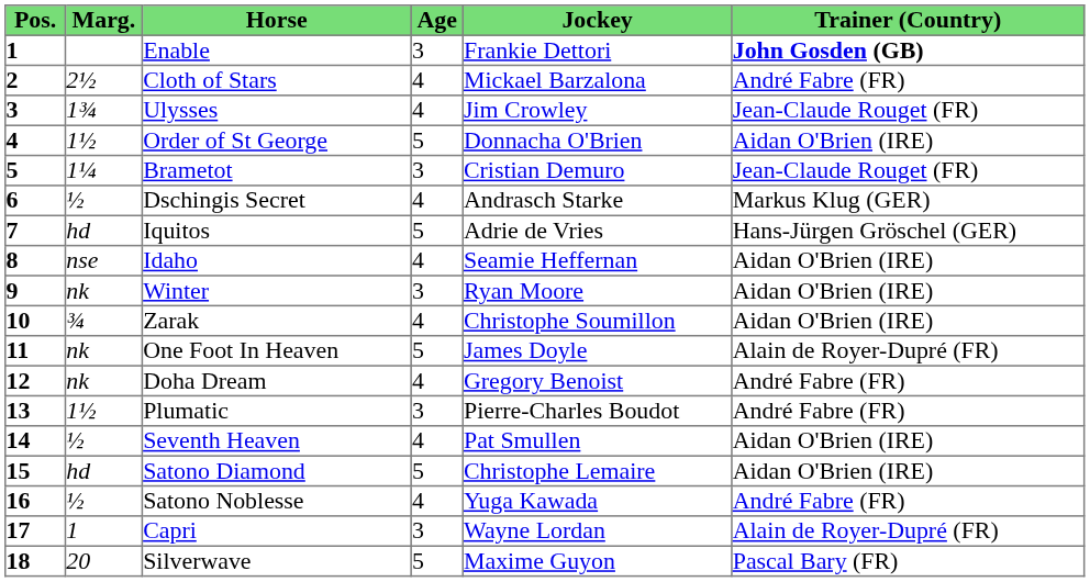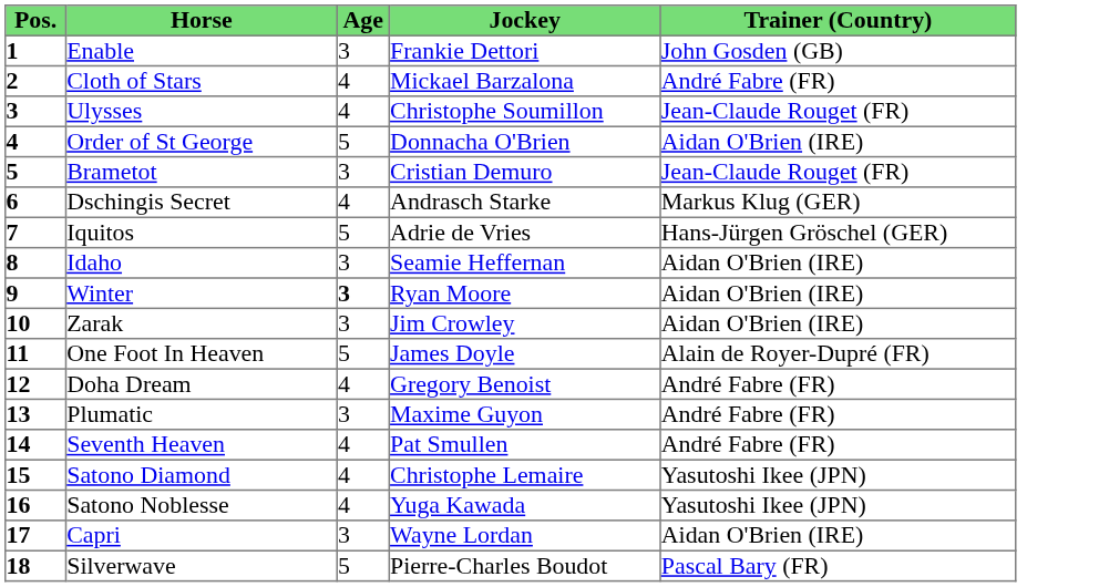 <table class = "sortable" | border="1" cellpadding="0" style="border-collapse: collapse; font-size:90%">
 <tr style="background:#7d7; text-align:center;">
 <th style="width:35px;"><strong>Pos.</strong></th>
-<th style="width:45px;"><strong>Marg.</strong></th>
 <th style="width:160px;"><strong>Horse</strong></th>
 <th style="width:30px;"><strong>Age</strong></th>
 <th style="width:160px;"><strong>Jockey</strong></th>
 <th style="width:210px;"><strong>Trainer (Country)</strong></th>
 </tr>
 <tr>
 <td><strong>1</strong></td>
-<td></td>
 <td><a href='#'>Enable</a></td>
 <td>3</td>
 <td><a href='#'>Frankie Dettori</a></td>
-<td><strong><a href='#'>John Gosden</a> (GB)</strong></td>
+<td><a href='#'>John Gosden</a> (GB)</td>
 </tr>
 <tr>
 <td><strong>2</strong></td>
-<td><em>2½</em></td>
 <td><a href='#'>Cloth of Stars</a></td>
 <td>4</td>
 <td><a href='#'>Mickael Barzalona</a></td>
 <td><a href='#'>André Fabre</a> (FR)</td>
 </tr>
 <tr>
 <td><strong>3</strong></td>
-<td><em>1¾</em></td>
 <td><a href='#'>Ulysses</a></td>
 <td>4</td>
-<td><a href='#'>Jim Crowley</a></td>
+<td><a href='#'>Christophe Soumillon</a></td>
 <td><a href='#'>Jean-Claude Rouget</a> (FR)</td>
 </tr>
 <tr>
 <td><strong>4</strong></td>
-<td><em>1½</em></td>
 <td><a href='#'>Order of St George</a></td>
 <td>5</td>
 <td><a href='#'>Donnacha O'Brien</a></td>
 <td><a href='#'>Aidan O'Brien</a> (IRE)</td>
 </tr>
 <tr>
 <td><strong>5</strong></td>
-<td><em>1¼</em></td>
 <td><a href='#'>Brametot</a></td>
 <td>3</td>
 <td><a href='#'>Cristian Demuro</a></td>
 <td><a href='#'>Jean-Claude Rouget</a> (FR)</td>
 </tr>
 <tr>
 <td><strong>6</strong></td>
-<td><em>½</em></td>
 <td>Dschingis Secret</td>
 <td>4</td>
 <td>Andrasch Starke</td>
 <td>Markus Klug (GER)</td>
 </tr>
 <tr>
 <td><strong>7</strong></td>
-<td><em>hd</em></td>
 <td>Iquitos</td>
 <td>5</td>
 <td>Adrie de Vries</td>
 <td>Hans-Jürgen Gröschel (GER)</td>
 </tr>
 <tr>
 <td><strong>8</strong></td>
-<td><em>nse</em></td>
 <td><a href='#'>Idaho</a></td>
-<td>4</td>
+<td>3</td>
 <td><a href='#'>Seamie Heffernan</a></td>
 <td>Aidan O'Brien (IRE)</td>
 </tr>
 <tr>
 <td><strong>9</strong></td>
-<td><em>nk</em></td>
 <td><a href='#'>Winter</a></td>
-<td>3</td>
+<td><strong>3</strong></td>
 <td><a href='#'>Ryan Moore</a></td>
 <td>Aidan O'Brien (IRE)</td>
 </tr>
 <tr>
 <td><strong>10</strong></td>
-<td><em>¾</em></td>
 <td>Zarak</td>
-<td>4</td>
-<td><a href='#'>Christophe Soumillon</a></td>
+<td>3</td>
+<td><a href='#'>Jim Crowley</a></td>
 <td>Aidan O'Brien (IRE)</td>
 </tr>
 <tr>
 <td><strong>11</strong></td>
-<td><em>nk</em></td>
 <td>One Foot In Heaven</td>
 <td>5</td>
 <td><a href='#'>James Doyle</a></td>
 <td>Alain de Royer-Dupré (FR)</td>
 </tr>
 <tr>
 <td><strong>12</strong></td>
-<td><em>nk</em></td>
 <td>Doha Dream</td>
 <td>4</td>
 <td><a href='#'>Gregory Benoist</a></td>
 <td>André Fabre (FR)</td>
 </tr>
 <tr>
 <td><strong>13</strong></td>
-<td><em>1½</em></td>
 <td>Plumatic</td>
 <td>3</td>
-<td>Pierre-Charles Boudot</td>
+<td><a href='#'>Maxime Guyon</a></td>
 <td>André Fabre (FR)</td>
 </tr>
 <tr>
 <td><strong>14</strong></td>
-<td><em>½</em></td>
 <td><a href='#'>Seventh Heaven</a></td>
 <td>4</td>
 <td><a href='#'>Pat Smullen</a></td>
+<td>André Fabre (FR)</td>
+</tr>
+<tr>
+<td><strong>15</strong></td>
+<td><a href='#'>Satono Diamond</a></td>
+<td>4</td>
+<td><a href='#'>Christophe Lemaire</a></td>
+<td>Yasutoshi Ikee (JPN)</td>
+</tr>
+<tr>
+<td><strong>16</strong></td>
+<td>Satono Noblesse</td>
+<td>4</td>
+<td><a href='#'>Yuga Kawada</a></td>
+<td>Yasutoshi Ikee (JPN)</td>
+</tr>
+<tr>
+<td><strong>17</strong></td>
+<td><a href='#'>Capri</a></td>
+<td>3</td>
+<td><a href='#'>Wayne Lordan</a></td>
 <td>Aidan O'Brien (IRE)</td>
 </tr>
 <tr>
-<td><strong>15</strong></td>
-<td><em>hd</em></td>
-<td><a href='#'>Satono Diamond</a></td>
-<td>5</td>
-<td><a href='#'>Christophe Lemaire</a></td>
-<td>Aidan O'Brien (IRE)</td>
-</tr>
-<tr>
-<td><strong>16</strong></td>
-<td><em>½</em></td>
-<td>Satono Noblesse</td>
-<td>4</td>
-<td><a href='#'>Yuga Kawada</a></td>
-<td><a href='#'>André Fabre</a> (FR)</td>
-</tr>
-<tr>
-<td><strong>17</strong></td>
-<td><em>1</em></td>
-<td><a href='#'>Capri</a></td>
-<td>3</td>
-<td><a href='#'>Wayne Lordan</a></td>
-<td><a href='#'>Alain de Royer-Dupré</a> (FR)</td>
-</tr>
-<tr>
 <td><strong>18</strong></td>
-<td><em>20</em></td>
 <td>Silverwave</td>
 <td>5</td>
-<td><a href='#'>Maxime Guyon</a></td>
+<td>Pierre-Charles Boudot</td>
 <td><a href='#'>Pascal Bary</a> (FR)</td>
 </tr>
 </table>
